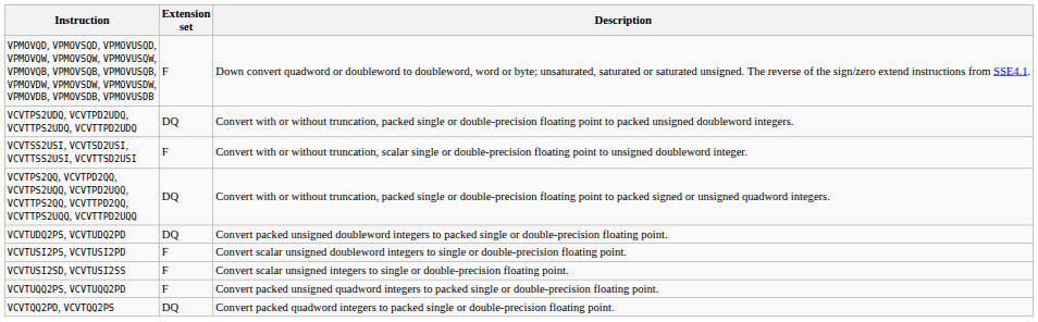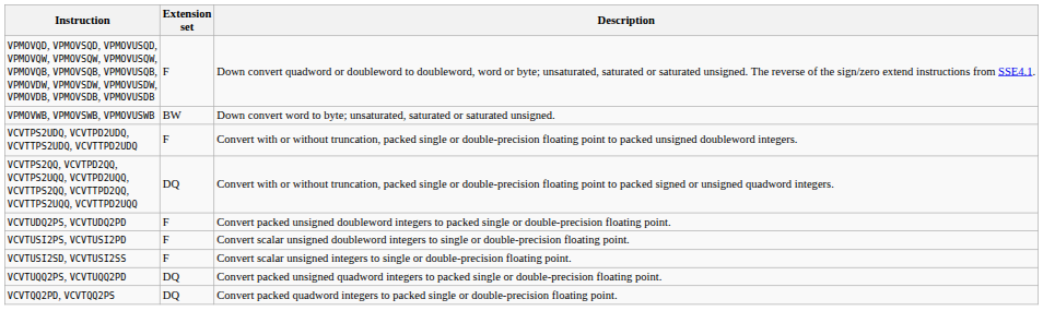 <table class="wikitable">
 <tr>
 <th scope="col">Instruction</th>
 <th scope="col">Extension<br>set</th>
 <th scope="col">Description</th>
 </tr>
 <tr>
 <td style="white-space:nowrap"><code>VPMOVQD</code>, <code>VPMOVSQD</code>, <code>VPMOVUSQD</code>,<br><code>VPMOVQW</code>, <code>VPMOVSQW</code>, <code>VPMOVUSQW</code>,<br><code>VPMOVQB</code>, <code>VPMOVSQB</code>, <code>VPMOVUSQB</code>,<br><code>VPMOVDW</code>, <code>VPMOVSDW</code>, <code>VPMOVUSDW</code>,<br><code>VPMOVDB</code>, <code>VPMOVSDB</code>, <code>VPMOVUSDB</code></td>
 <td>F</td>
 <td>Down convert quadword or doubleword to doubleword, word or byte; unsaturated, saturated or saturated unsigned. The reverse of the sign/zero extend instructions from <a href='#'>SSE4.1</a>.</td>
 </tr>
 <tr>
-<td><code>VCVTPS2UDQ</code>, <code>VCVTPD2UDQ</code>,<br><code>VCVTTPS2UDQ</code>, <code>VCVTTPD2UDQ</code></td>
-<td>DQ</td>
-<td>Convert with or without truncation, packed single or double-precision floating point to packed unsigned doubleword integers.</td>
+<td><code>VPMOVWB</code>, <code>VPMOVSWB</code>, <code>VPMOVUSWB</code></td>
+<td>BW</td>
+<td>Down convert word to byte; unsaturated, saturated or saturated unsigned.</td>
 </tr>
 <tr>
-<td><code>VCVTSS2USI</code>, <code>VCVTSD2USI</code>,<br><code>VCVTTSS2USI</code>, <code>VCVTTSD2USI</code></td>
+<td><code>VCVTPS2UDQ</code>, <code>VCVTPD2UDQ</code>,<br><code>VCVTTPS2UDQ</code>, <code>VCVTTPD2UDQ</code></td>
 <td>F</td>
-<td>Convert with or without truncation, scalar single or double-precision floating point to unsigned doubleword integer.</td>
+<td>Convert with or without truncation, packed single or double-precision floating point to packed unsigned doubleword integers.</td>
 </tr>
 <tr>
 <td><code>VCVTPS2QQ</code>, <code>VCVTPD2QQ</code>,<br><code>VCVTPS2UQQ</code>, <code>VCVTPD2UQQ</code>,<br><code>VCVTTPS2QQ</code>, <code>VCVTTPD2QQ</code>,<br><code>VCVTTPS2UQQ</code>, <code>VCVTTPD2UQQ</code></td>
 <td>DQ</td>
 <td>Convert with or without truncation, packed single or double-precision floating point to packed signed or unsigned quadword integers.</td>
 </tr>
 <tr>
 <td><code>VCVTUDQ2PS</code>, <code>VCVTUDQ2PD</code></td>
-<td>DQ</td>
+<td>F</td>
 <td>Convert packed unsigned doubleword integers to packed single or double-precision floating point.</td>
 </tr>
 <tr>
 <td><code>VCVTUSI2PS</code>, <code>VCVTUSI2PD</code></td>
 <td>F</td>
 <td>Convert scalar unsigned doubleword integers to single or double-precision floating point.</td>
 </tr>
 <tr>
 <td><code>VCVTUSI2SD</code>, <code>VCVTUSI2SS</code></td>
 <td>F</td>
 <td>Convert scalar unsigned integers to single or double-precision floating point.</td>
 </tr>
 <tr>
 <td><code>VCVTUQQ2PS</code>, <code>VCVTUQQ2PD</code></td>
-<td>F</td>
+<td>DQ</td>
 <td>Convert packed unsigned quadword integers to packed single or double-precision floating point.</td>
 </tr>
 <tr>
 <td><code>VCVTQQ2PD</code>, <code>VCVTQQ2PS</code></td>
 <td>DQ</td>
 <td>Convert packed quadword integers to packed single or double-precision floating point.</td>
 </tr>
 </table>
